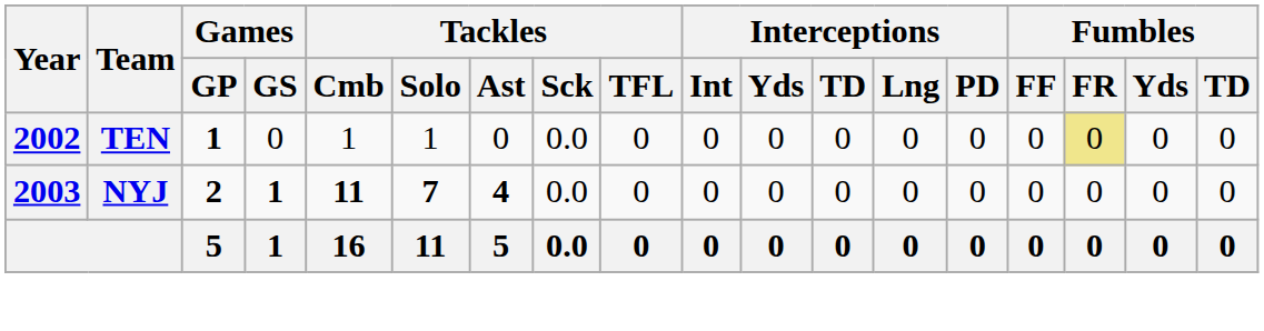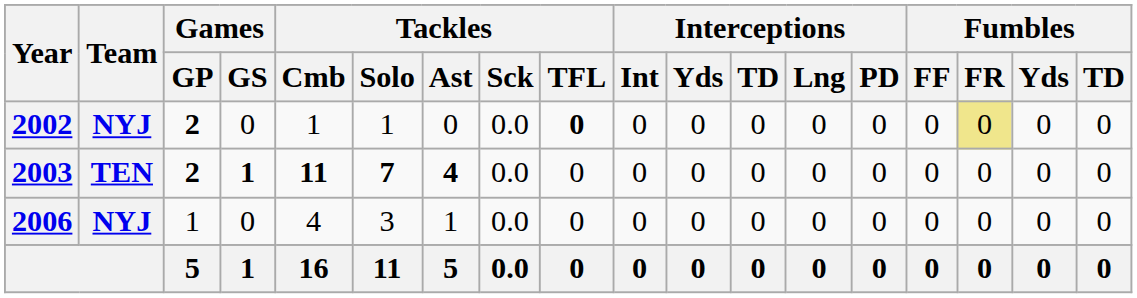 <table class="wikitable" style="text-align:center">
 <tr>
 <th rowspan="2">Year</th>
 <th rowspan="2">Team</th>
 <th colspan="2">Games</th>
 <th colspan="5">Tackles</th>
 <th colspan="5">Interceptions</th>
 <th colspan="4">Fumbles</th>
 </tr>
 <tr>
 <th>GP</th>
 <th>GS</th>
 <th>Cmb</th>
 <th>Solo</th>
 <th>Ast</th>
 <th>Sck</th>
 <th>TFL</th>
 <th>Int</th>
 <th>Yds</th>
 <th>TD</th>
 <th>Lng</th>
 <th>PD</th>
 <th>FF</th>
 <th>FR</th>
 <th>Yds</th>
 <th>TD</th>
 </tr>
 <tr>
 <th><a href='#'>2002</a></th>
-<th><a href='#'>TEN</a></th>
-<td><strong>1</strong></td>
+<th><a href='#'>NYJ</a></th>
+<td><strong>2</strong></td>
 <td>0</td>
 <td>1</td>
 <td>1</td>
 <td>0</td>
 <td>0.0</td>
-<td>0</td>
+<td><strong>0</strong></td>
 <td>0</td>
 <td>0</td>
 <td>0</td>
 <td>0</td>
 <td>0</td>
 <td>0</td>
 <td style="background: khaki;">0</td>
 <td>0</td>
 <td>0</td>
 </tr>
 <tr>
 <th><a href='#'>2003</a></th>
-<th><a href='#'>NYJ</a></th>
+<th><a href='#'>TEN</a></th>
 <td><strong>2</strong></td>
 <td><strong>1</strong></td>
 <td><strong>11</strong></td>
 <td><strong>7</strong></td>
 <td><strong>4</strong></td>
+<td>0.0</td>
+<td>0</td>
+<td>0</td>
+<td>0</td>
+<td>0</td>
+<td>0</td>
+<td>0</td>
+<td>0</td>
+<td>0</td>
+<td>0</td>
+<td>0</td>
+</tr>
+<tr>
+<th><a href='#'>2006</a></th>
+<th><a href='#'>NYJ</a></th>
+<td>1</td>
+<td>0</td>
+<td>4</td>
+<td>3</td>
+<td>1</td>
 <td>0.0</td>
 <td>0</td>
 <td>0</td>
 <td>0</td>
 <td>0</td>
 <td>0</td>
 <td>0</td>
 <td>0</td>
 <td>0</td>
 <td>0</td>
 <td>0</td>
 </tr>
 <tr>
 <th colspan="2"></th>
 <th>5</th>
 <th>1</th>
 <th>16</th>
 <th>11</th>
 <th>5</th>
 <th>0.0</th>
 <th>0</th>
 <th>0</th>
 <th>0</th>
 <th>0</th>
 <th>0</th>
 <th>0</th>
 <th>0</th>
 <th>0</th>
 <th>0</th>
 <th>0</th>
 </tr>
 </table>
